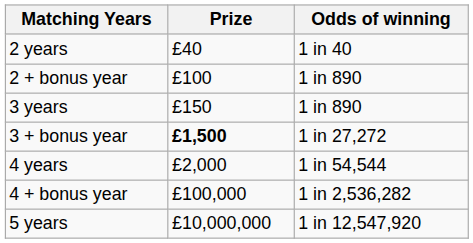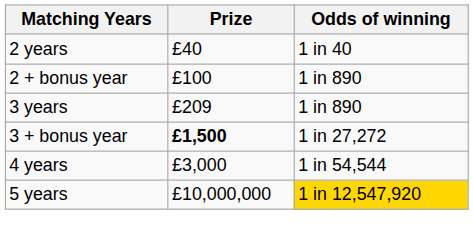 <table class="wikitable" style="font-size:96%; float:right; width:400px;">
 <tr>
 <th>Matching Years</th>
 <th>Prize</th>
 <th>Odds of winning</th>
 </tr>
 <tr>
 <td>2 years</td>
 <td>£40</td>
 <td>1 in 40</td>
 </tr>
 <tr>
 <td>2 + bonus year</td>
 <td>£100</td>
 <td>1 in 890</td>
 </tr>
 <tr>
 <td>3 years</td>
-<td>£150</td>
+<td>£209</td>
 <td>1 in 890</td>
 </tr>
 <tr>
 <td>3 + bonus year</td>
 <td><strong>£1,500</strong></td>
 <td>1 in 27,272</td>
 </tr>
 <tr>
 <td>4 years</td>
-<td>£2,000</td>
+<td>£3,000</td>
 <td>1 in 54,544</td>
-</tr>
-<tr>
-<td>4 + bonus year</td>
-<td>£100,000</td>
-<td>1 in 2,536,282</td>
 </tr>
 <tr>
 <td>5 years</td>
 <td>£10,000,000</td>
-<td>1 in 12,547,920</td>
+<td style="background: gold;">1 in 12,547,920</td>
 </tr>
 </table>
